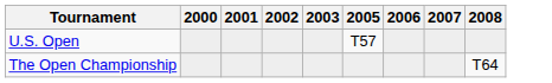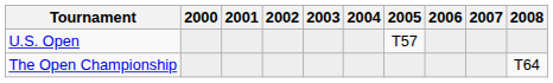 <table class="wikitable" style="font-size:95%;text-align:center;">
 <tr>
 <th>Tournament</th>
 <th>2000</th>
 <th>2001</th>
 <th>2002</th>
 <th>2003</th>
+<th>2004</th>
 <th>2005</th>
 <th>2006</th>
 <th>2007</th>
 <th>2008</th>
 </tr>
 <tr>
 <td align=left><a href='#'>U.S. Open</a></td>
+<td style="background:#eeeeee;"></td>
 <td style="background:#eeeeee;"></td>
 <td style="background:#eeeeee;"></td>
 <td style="background:#eeeeee;"></td>
 <td style="background:#eeeeee;"></td>
 <td>T57</td>
 <td style="background:#eeeeee;"></td>
 <td style="background:#eeeeee;"></td>
 <td style="background:#eeeeee;"></td>
 </tr>
 <tr>
 <td align=left><a href='#'>The Open Championship</a></td>
 <td style="background:#eeeeee;"></td>
 <td style="background:#eeeeee;"></td>
 <td style="background:#eeeeee;"></td>
 <td style="background:#eeeeee;"></td>
 <td style="background:#eeeeee;"></td>
 <td style="background:#eeeeee;"></td>
 <td style="background:#eeeeee;"></td>
+<td style="background:#eeeeee;"></td>
 <td>T64</td>
 </tr>
 </table>
